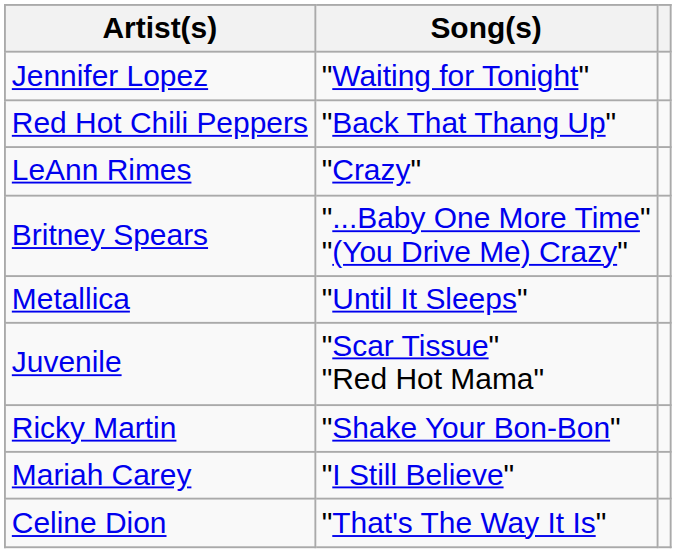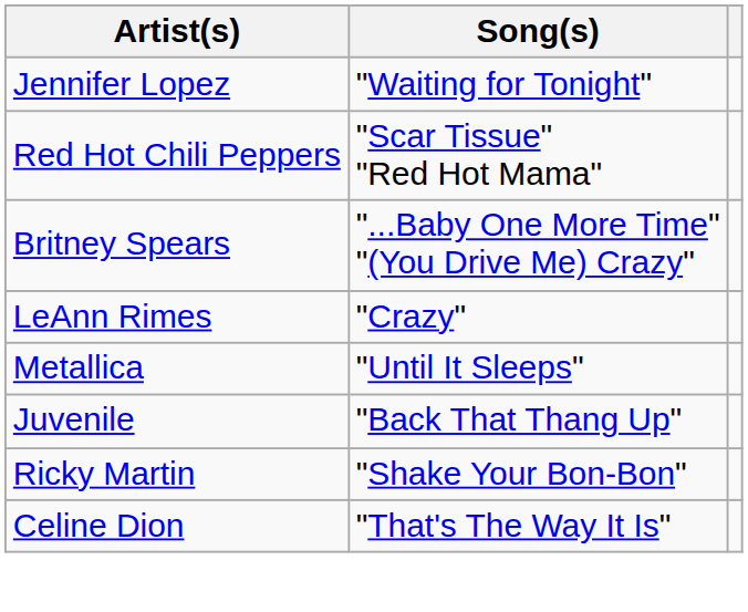 <table class="wikitable">
 <tr>
 <th>Artist(s)</th>
 <th>Song(s)</th>
 <th></th>
 </tr>
 <tr>
 <td><a href='#'>Jennifer Lopez</a></td>
 <td>"<a href='#'>Waiting for Tonight</a>"</td>
 <td style="text-align:center;"></td>
 </tr>
 <tr>
 <td><a href='#'>Red Hot Chili Peppers</a></td>
-<td>"<a href='#'>Back That Thang Up</a>"</td>
+<td>"<a href='#'>Scar Tissue</a>"<br>"Red Hot Mama" </td>
+<td style="text-align:center;"></td>
+</tr>
+<tr>
+<td><a href='#'>Britney Spears</a></td>
+<td>"<a href='#'>...Baby One More Time</a>"<br>"<a href='#'>(You Drive Me) Crazy</a>"</td>
 <td style="text-align:center;"></td>
 </tr>
 <tr>
 <td><a href='#'>LeAnn Rimes</a></td>
 <td>"<a href='#'>Crazy</a>"</td>
-<td style="text-align:center;"></td>
-</tr>
-<tr>
-<td><a href='#'>Britney Spears</a></td>
-<td>"<a href='#'>...Baby One More Time</a>"<br>"<a href='#'>(You Drive Me) Crazy</a>"</td>
 <td style="text-align:center;"></td>
 </tr>
 <tr>
 <td><a href='#'>Metallica</a></td>
 <td>"<a href='#'>Until It Sleeps</a>"</td>
 <td style="text-align:center;"></td>
 </tr>
 <tr>
 <td><a href='#'>Juvenile</a></td>
-<td>"<a href='#'>Scar Tissue</a>"<br>"Red Hot Mama" </td>
+<td>"<a href='#'>Back That Thang Up</a>"</td>
 <td style="text-align:center;"></td>
 </tr>
 <tr>
 <td><a href='#'>Ricky Martin</a></td>
 <td>"<a href='#'>Shake Your Bon-Bon</a>"</td>
 <td style="text-align:center;"></td>
 </tr>
 <tr>
-<td><a href='#'>Mariah Carey</a></td>
-<td>"<a href='#'>I Still Believe</a>"</td>
-<td style="text-align:center;"></td>
-</tr>
-<tr>
 <td><a href='#'>Celine Dion</a></td>
 <td>"<a href='#'>That's The Way It Is</a>"</td>
 <td style="text-align:center;"></td>
 </tr>
 </table>
